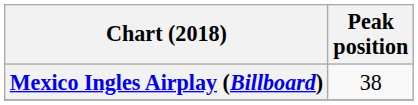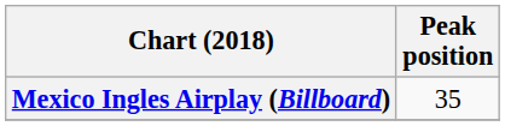 <table class="wikitable sortable plainrowheaders">
 <tr>
 <th>Chart (2018)</th>
 <th>Peak<br>position</th>
 </tr>
 <tr>
 <th scope="row"><a href='#'>Mexico Ingles Airplay</a> (<em><a href='#'>Billboard</a></em>)</th>
-<td style="text-align:center;">38</td>
+<td style="text-align:center;">35</td>
 </tr>
 <tr>
 </tr>
 </table>
